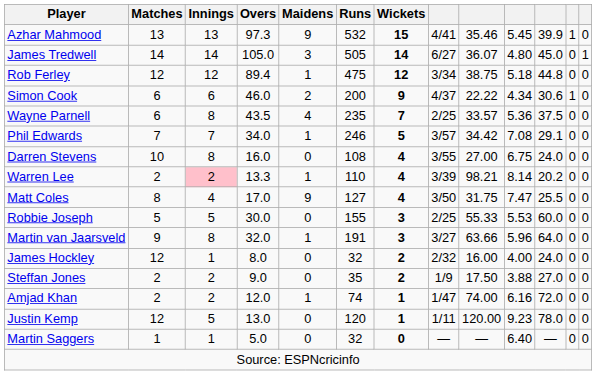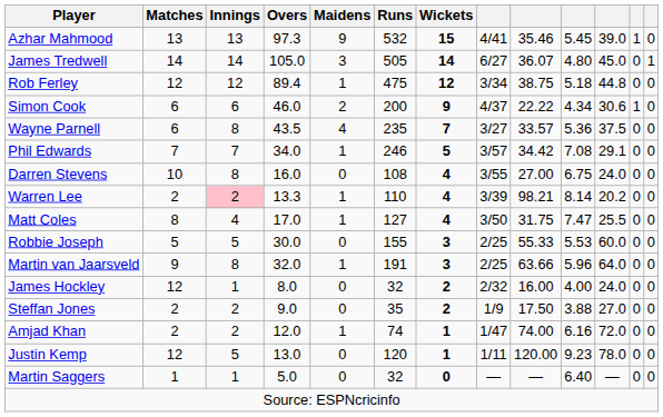 <table class="wikitable" style="text-align:center">
 <tr>
 <th>Player</th>
 <th>Matches</th>
 <th>Innings</th>
 <th>Overs</th>
 <th>Maidens</th>
 <th>Runs</th>
 <th>Wickets</th>
 <th></th>
 <th></th>
 <th></th>
 <th></th>
 <th></th>
 <th></th>
 </tr>
 <tr>
 <td align="left"><a href='#'>Azhar Mahmood</a></td>
 <td>13</td>
 <td>13</td>
 <td>97.3</td>
 <td>9</td>
 <td>532</td>
 <td><strong>15</strong></td>
 <td>4/41</td>
 <td>35.46</td>
 <td>5.45</td>
-<td>39.9</td>
+<td>39.0</td>
 <td>1</td>
 <td>0</td>
 </tr>
 <tr>
 <td align="left"><a href='#'>James Tredwell</a></td>
 <td>14</td>
 <td>14</td>
 <td>105.0</td>
 <td>3</td>
 <td>505</td>
 <td><strong>14</strong></td>
 <td>6/27</td>
 <td>36.07</td>
 <td>4.80</td>
 <td>45.0</td>
 <td>0</td>
 <td>1</td>
 </tr>
 <tr>
 <td align="left"><a href='#'>Rob Ferley</a></td>
 <td>12</td>
 <td>12</td>
 <td>89.4</td>
 <td>1</td>
 <td>475</td>
 <td><strong>12</strong></td>
 <td>3/34</td>
 <td>38.75</td>
 <td>5.18</td>
 <td>44.8</td>
 <td>0</td>
 <td>0</td>
 </tr>
 <tr>
 <td align="left"><a href='#'>Simon Cook</a></td>
 <td>6</td>
 <td>6</td>
 <td>46.0</td>
 <td>2</td>
 <td>200</td>
 <td><strong>9</strong></td>
 <td>4/37</td>
 <td>22.22</td>
 <td>4.34</td>
 <td>30.6</td>
 <td>1</td>
 <td>0</td>
 </tr>
 <tr>
 <td align="left"><a href='#'>Wayne Parnell</a></td>
 <td>6</td>
 <td>8</td>
 <td>43.5</td>
 <td>4</td>
 <td>235</td>
 <td><strong>7</strong></td>
-<td>2/25</td>
+<td>3/27</td>
 <td>33.57</td>
 <td>5.36</td>
 <td>37.5</td>
 <td>0</td>
 <td>0</td>
 </tr>
 <tr>
 <td align="left"><a href='#'>Phil Edwards</a></td>
 <td>7</td>
 <td>7</td>
 <td>34.0</td>
 <td>1</td>
 <td>246</td>
 <td><strong>5</strong></td>
 <td>3/57</td>
 <td>34.42</td>
 <td>7.08</td>
 <td>29.1</td>
 <td>0</td>
 <td>0</td>
 </tr>
 <tr>
 <td align="left"><a href='#'>Darren Stevens</a></td>
 <td>10</td>
 <td>8</td>
 <td>16.0</td>
 <td>0</td>
 <td>108</td>
 <td><strong>4</strong></td>
 <td>3/55</td>
 <td>27.00</td>
 <td>6.75</td>
 <td>24.0</td>
 <td>0</td>
 <td>0</td>
 </tr>
 <tr>
 <td align="left"><a href='#'>Warren Lee</a></td>
 <td>2</td>
 <td style="background: pink;">2</td>
 <td>13.3</td>
 <td>1</td>
 <td>110</td>
 <td><strong>4</strong></td>
 <td>3/39</td>
 <td>98.21</td>
 <td>8.14</td>
 <td>20.2</td>
 <td>0</td>
 <td>0</td>
 </tr>
 <tr>
 <td align="left"><a href='#'>Matt Coles</a></td>
 <td>8</td>
 <td>4</td>
 <td>17.0</td>
-<td>9</td>
+<td>1</td>
 <td>127</td>
 <td><strong>4</strong></td>
 <td>3/50</td>
 <td>31.75</td>
 <td>7.47</td>
 <td>25.5</td>
 <td>0</td>
 <td>0</td>
 </tr>
 <tr>
 <td align="left"><a href='#'>Robbie Joseph</a></td>
 <td>5</td>
 <td>5</td>
 <td>30.0</td>
 <td>0</td>
 <td>155</td>
 <td><strong>3</strong></td>
 <td>2/25</td>
 <td>55.33</td>
 <td>5.53</td>
 <td>60.0</td>
 <td>0</td>
 <td>0</td>
 </tr>
 <tr>
 <td align="left"><a href='#'>Martin van Jaarsveld</a></td>
 <td>9</td>
 <td>8</td>
 <td>32.0</td>
 <td>1</td>
 <td>191</td>
 <td><strong>3</strong></td>
-<td>3/27</td>
+<td>2/25</td>
 <td>63.66</td>
 <td>5.96</td>
 <td>64.0</td>
 <td>0</td>
 <td>0</td>
 </tr>
 <tr>
 <td align="left"><a href='#'>James Hockley</a></td>
 <td>12</td>
 <td>1</td>
 <td>8.0</td>
 <td>0</td>
 <td>32</td>
 <td><strong>2</strong></td>
 <td>2/32</td>
 <td>16.00</td>
 <td>4.00</td>
 <td>24.0</td>
 <td>0</td>
 <td>0</td>
 </tr>
 <tr>
 <td align="left"><a href='#'>Steffan Jones</a></td>
 <td>2</td>
 <td>2</td>
 <td>9.0</td>
 <td>0</td>
 <td>35</td>
 <td><strong>2</strong></td>
 <td>1/9</td>
 <td>17.50</td>
 <td>3.88</td>
 <td>27.0</td>
 <td>0</td>
 <td>0</td>
 </tr>
 <tr>
 <td align="left"><a href='#'>Amjad Khan</a></td>
 <td>2</td>
 <td>2</td>
 <td>12.0</td>
 <td>1</td>
 <td>74</td>
 <td><strong>1</strong></td>
 <td>1/47</td>
 <td>74.00</td>
 <td>6.16</td>
 <td>72.0</td>
 <td>0</td>
 <td>0</td>
 </tr>
 <tr>
 <td align="left"><a href='#'>Justin Kemp</a></td>
 <td>12</td>
 <td>5</td>
 <td>13.0</td>
 <td>0</td>
 <td>120</td>
 <td><strong>1</strong></td>
 <td>1/11</td>
 <td>120.00</td>
 <td>9.23</td>
 <td>78.0</td>
 <td>0</td>
 <td>0</td>
 </tr>
 <tr>
 <td align="left"><a href='#'>Martin Saggers</a></td>
 <td>1</td>
 <td>1</td>
 <td>5.0</td>
 <td>0</td>
 <td>32</td>
 <td><strong>0</strong></td>
 <td>—</td>
 <td>—</td>
 <td>6.40</td>
 <td>—</td>
 <td>0</td>
 <td>0</td>
 </tr>
 <tr>
 <td colspan="14">Source: ESPNcricinfo</td>
 </tr>
 </table>
